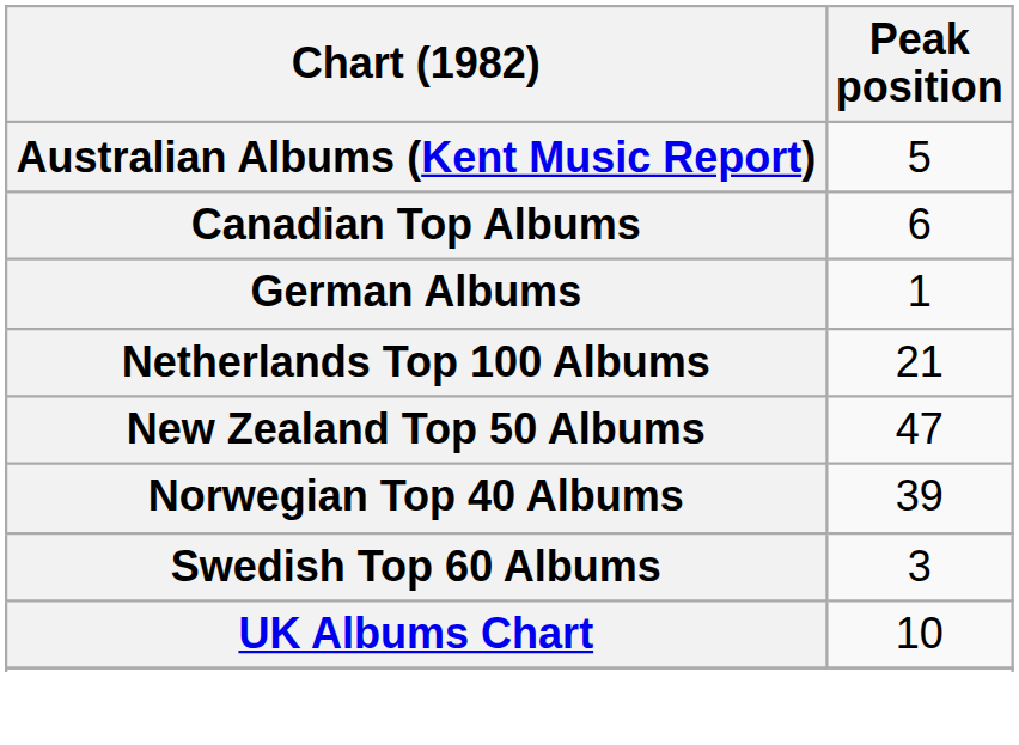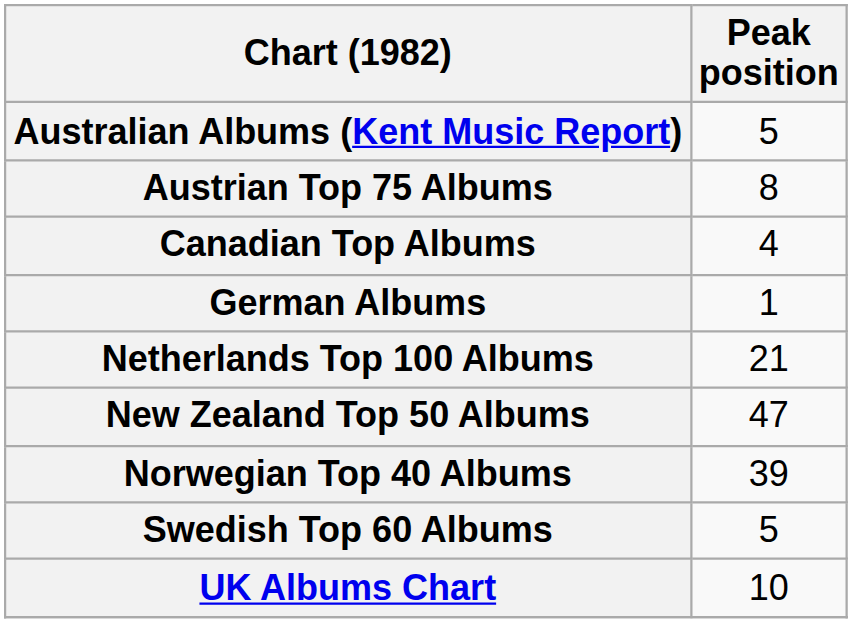 <table class="wikitable sortable plainrowheaders">
 <tr>
 <th scope="col">Chart (1982)</th>
 <th scope="col">Peak<br>position</th>
 </tr>
 <tr>
 <th scope="row">Australian Albums (<a href='#'>Kent Music Report</a>)</th>
 <td style="text-align:center;">5</td>
 </tr>
 <tr>
+<th scope="row">Austrian Top 75 Albums</th>
+<td style="text-align:center;">8</td>
+</tr>
+<tr>
 <th scope="row">Canadian Top Albums</th>
-<td style="text-align:center;">6</td>
+<td style="text-align:center;">4</td>
 </tr>
 <tr>
 <th scope="row">German Albums</th>
 <td style="text-align:center;">1</td>
 </tr>
 <tr>
 <th scope="row">Netherlands Top 100 Albums</th>
 <td style="text-align:center;">21</td>
 </tr>
 <tr>
 <th scope="row">New Zealand Top 50 Albums</th>
 <td style="text-align:center;">47</td>
 </tr>
 <tr>
 <th scope="row">Norwegian Top 40 Albums</th>
 <td style="text-align:center;">39</td>
 </tr>
 <tr>
 <th scope="row">Swedish Top 60 Albums</th>
-<td style="text-align:center;">3</td>
+<td style="text-align:center;">5</td>
 </tr>
 <tr>
 <th scope="row"><a href='#'>UK Albums Chart</a></th>
 <td style="text-align:center;">10</td>
 </tr>
 <tr>
 </tr>
 <tr>
 </tr>
 </table>
